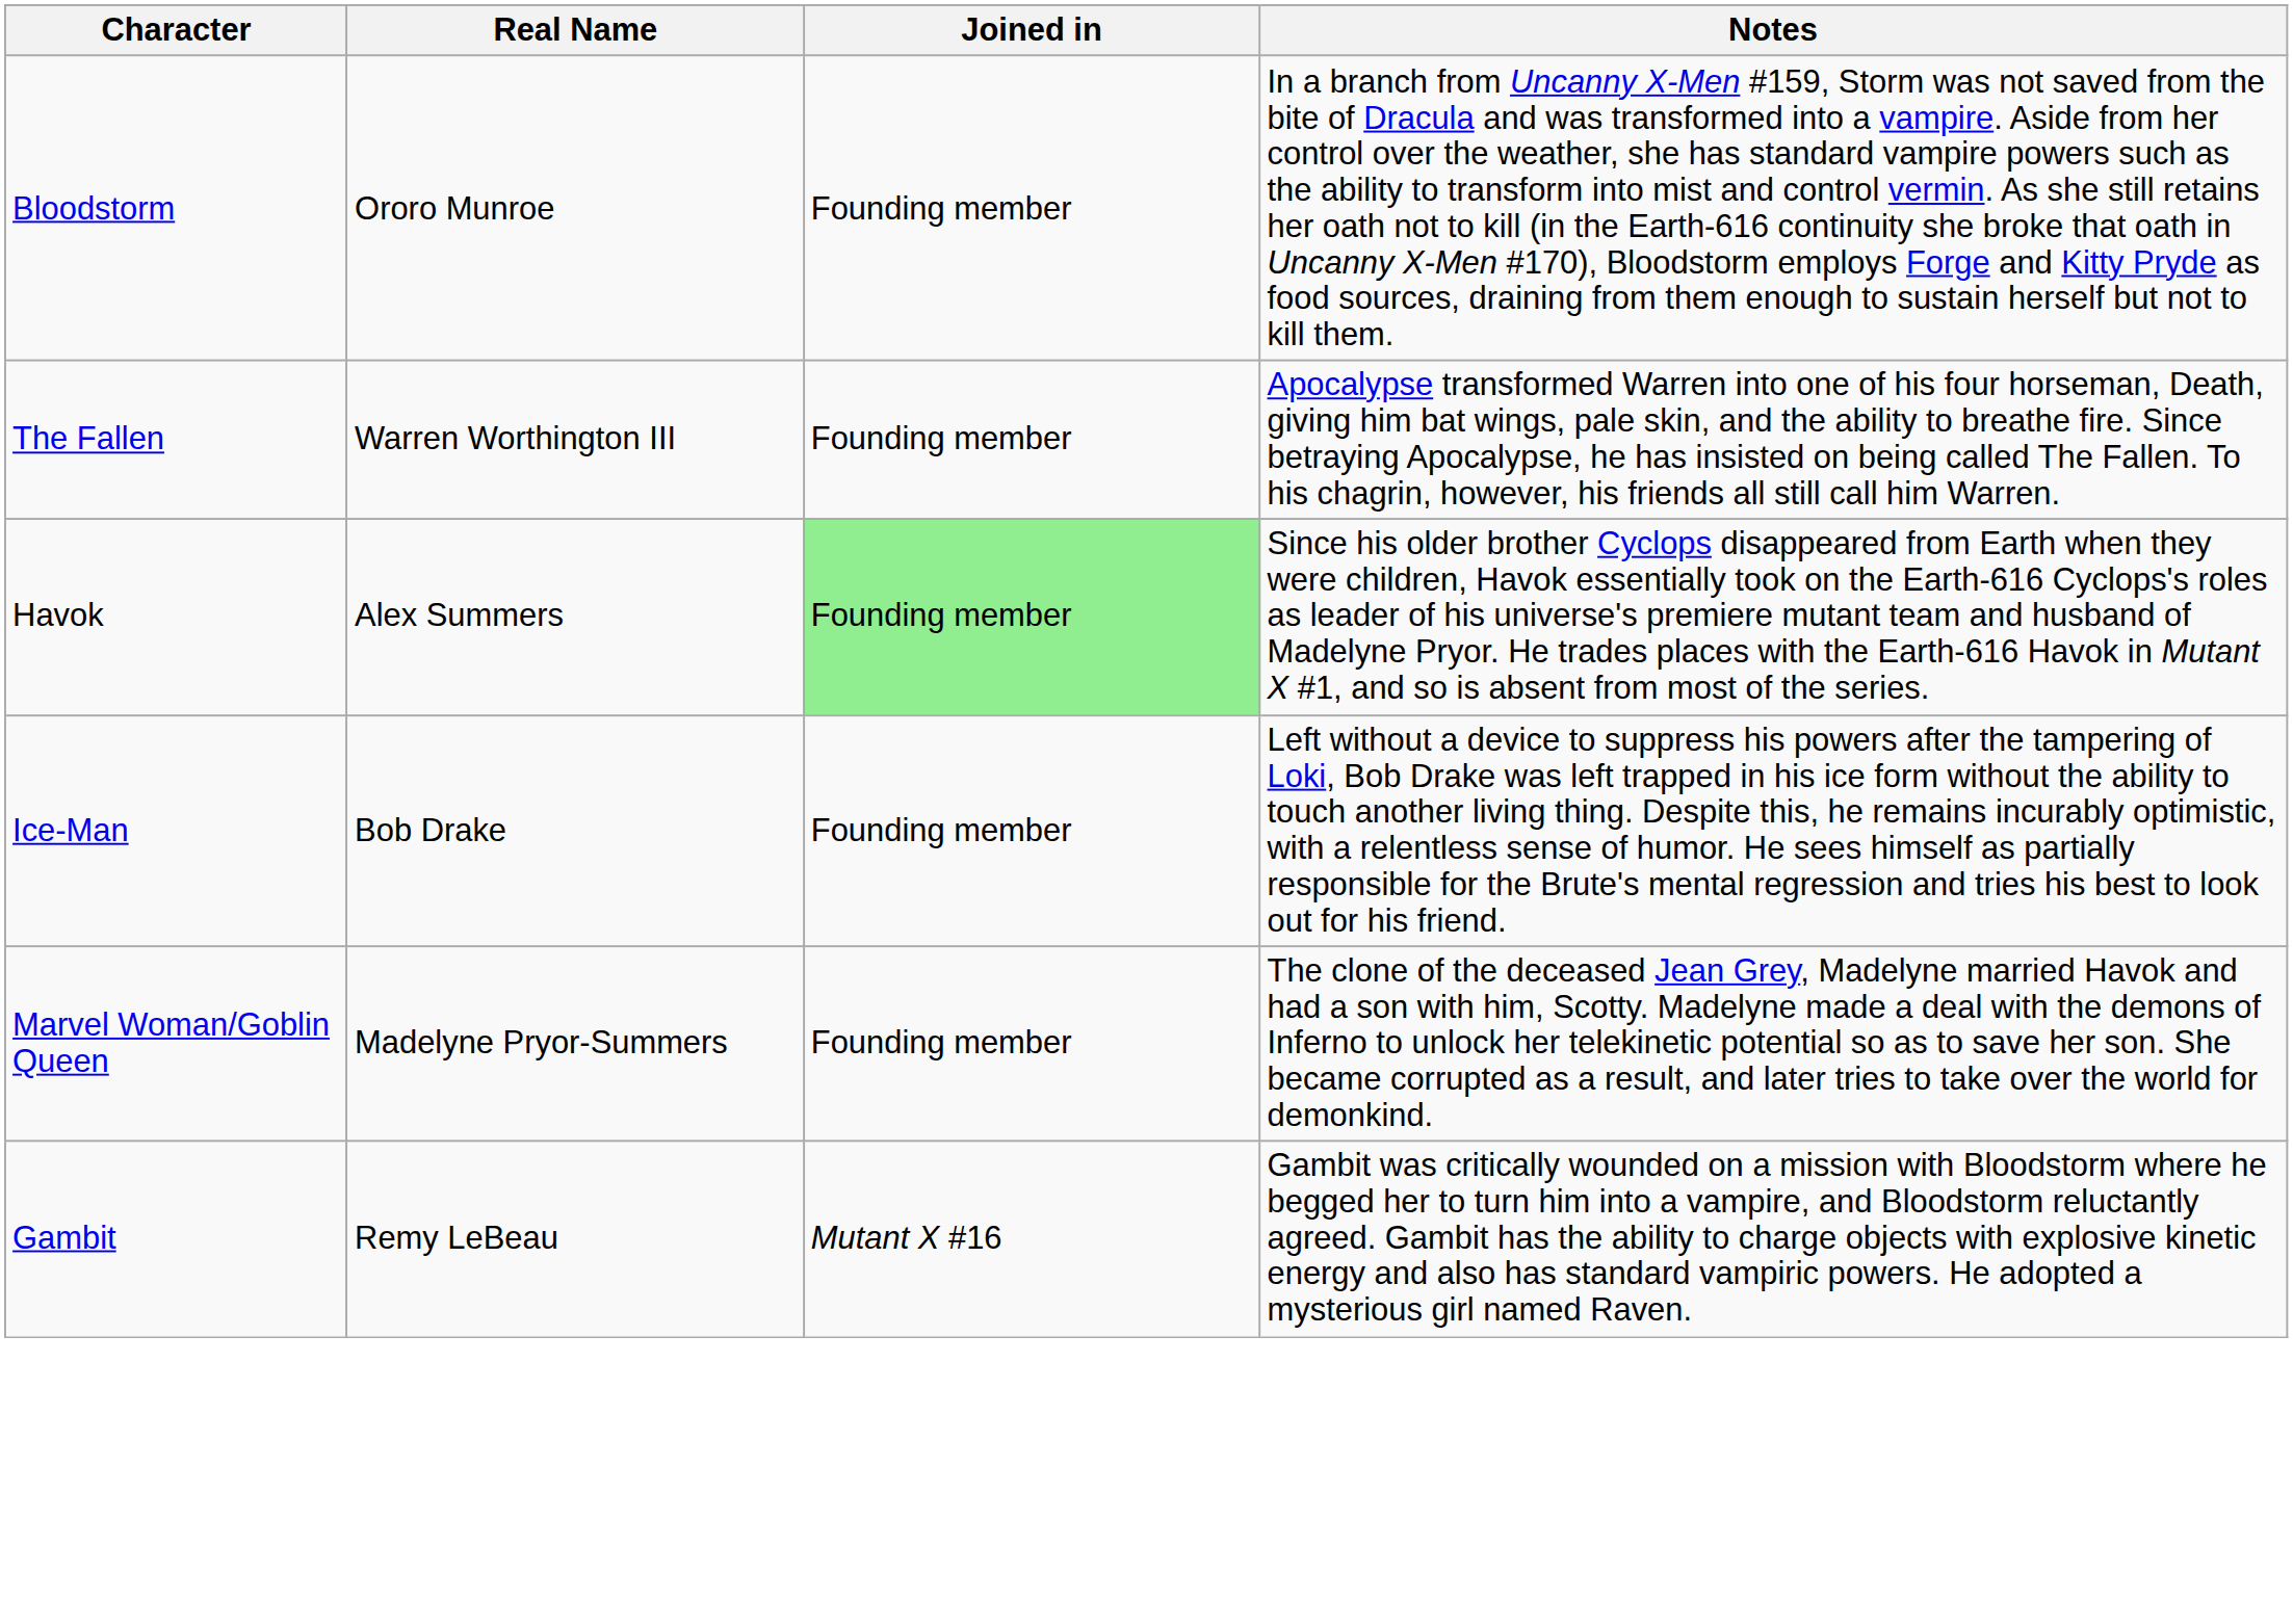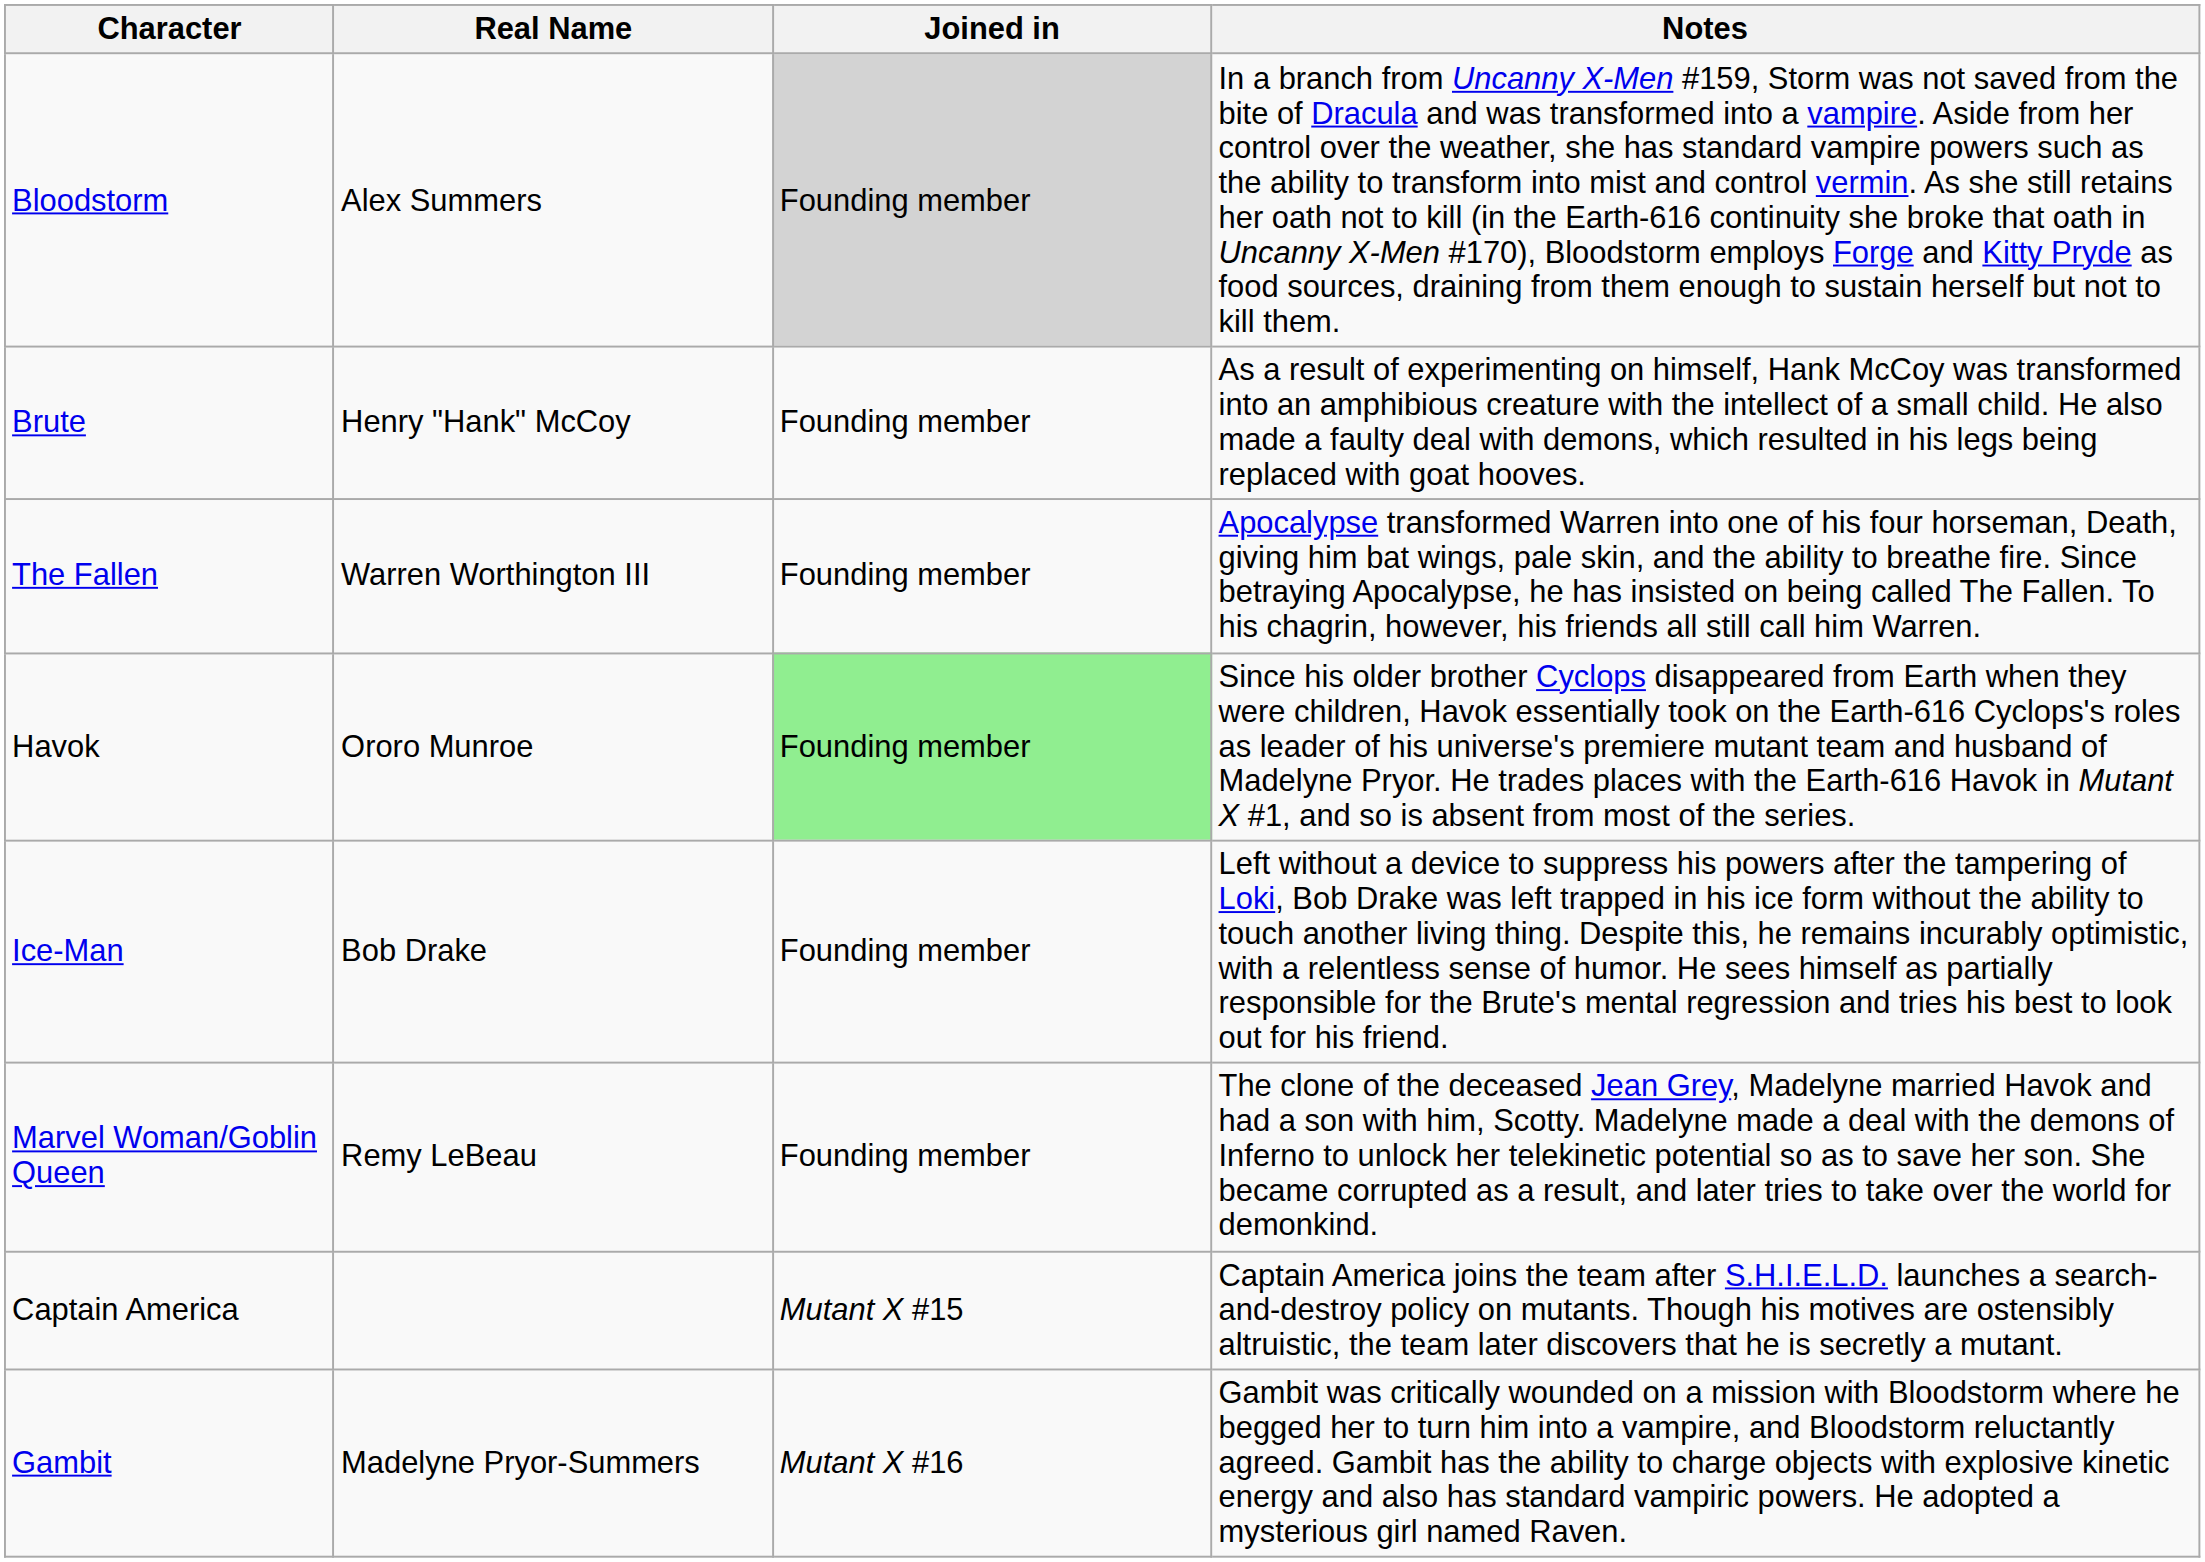 <table class="wikitable" width=90%>
 <tr>
 <th width=15%>Character</th>
 <th width=20%>Real Name</th>
 <th width=20%>Joined in</th>
 <th width=45%>Notes</th>
 </tr>
 <tr>
 <td><a href='#'>Bloodstorm</a></td>
-<td>Ororo Munroe</td>
+<td>Alex Summers</td>
+<td style="background: lightgrey;">Founding member</td>
+<td>In a branch from <em><a href='#'>Uncanny X-Men</a></em> #159, Storm was not saved from the bite of <a href='#'>Dracula</a> and was transformed into a <a href='#'>vampire</a>. Aside from her control over the weather, she has standard vampire powers such as the ability to transform into mist and control <a href='#'>vermin</a>. As she still retains her oath not to kill (in the Earth-616 continuity she broke that oath in <em>Uncanny X-Men</em> #170), Bloodstorm employs <a href='#'>Forge</a> and <a href='#'>Kitty Pryde</a> as food sources, draining from them enough to sustain herself but not to kill them.</td>
+</tr>
+<tr>
+<td><a href='#'>Brute</a></td>
+<td>Henry "Hank" McCoy</td>
 <td>Founding member</td>
-<td>In a branch from <em><a href='#'>Uncanny X-Men</a></em> #159, Storm was not saved from the bite of <a href='#'>Dracula</a> and was transformed into a <a href='#'>vampire</a>. Aside from her control over the weather, she has standard vampire powers such as the ability to transform into mist and control <a href='#'>vermin</a>. As she still retains her oath not to kill (in the Earth-616 continuity she broke that oath in <em>Uncanny X-Men</em> #170), Bloodstorm employs <a href='#'>Forge</a> and <a href='#'>Kitty Pryde</a> as food sources, draining from them enough to sustain herself but not to kill them.</td>
+<td>As a result of experimenting on himself, Hank McCoy was transformed into an amphibious creature with the intellect of a small child. He also made a faulty deal with demons, which resulted in his legs being replaced with goat hooves.</td>
 </tr>
 <tr>
 <td><a href='#'>The Fallen</a></td>
 <td>Warren Worthington III</td>
 <td>Founding member</td>
 <td><a href='#'>Apocalypse</a> transformed Warren into one of his four horseman, Death, giving him bat wings, pale skin, and the ability to breathe fire. Since betraying Apocalypse, he has insisted on being called The Fallen. To his chagrin, however, his friends all still call him Warren.</td>
 </tr>
 <tr>
 <td>Havok</td>
-<td>Alex Summers</td>
+<td>Ororo Munroe</td>
 <td style="background: lightgreen;">Founding member</td>
 <td>Since his older brother <a href='#'>Cyclops</a> disappeared from Earth when they were children, Havok essentially took on the Earth-616 Cyclops's roles as leader of his universe's premiere mutant team and husband of Madelyne Pryor. He trades places with the Earth-616 Havok in <em>Mutant X</em> #1, and so is absent from most of the series.</td>
 </tr>
 <tr>
 <td><a href='#'>Ice-Man</a></td>
 <td>Bob Drake</td>
 <td>Founding member</td>
 <td>Left without a device to suppress his powers after the tampering of <a href='#'>Loki</a>, Bob Drake was left trapped in his ice form without the ability to touch another living thing. Despite this, he remains incurably optimistic, with a relentless sense of humor. He sees himself as partially responsible for the Brute's mental regression and tries his best to look out for his friend.</td>
 </tr>
 <tr>
 <td><a href='#'>Marvel Woman/Goblin Queen</a></td>
-<td>Madelyne Pryor-Summers</td>
+<td>Remy LeBeau</td>
 <td>Founding member</td>
 <td>The clone of the deceased <a href='#'>Jean Grey</a>, Madelyne married Havok and had a son with him, Scotty. Madelyne made a deal with the demons of Inferno to unlock her telekinetic potential so as to save her son. She became corrupted as a result, and later tries to take over the world for demonkind.</td>
 </tr>
 <tr>
+<td>Captain America</td>
+<td></td>
+<td><em>Mutant X</em> #15</td>
+<td>Captain America joins the team after <a href='#'>S.H.I.E.L.D.</a> launches a search-and-destroy policy on mutants. Though his motives are ostensibly altruistic, the team later discovers that he is secretly a mutant.</td>
+</tr>
+<tr>
 <td><a href='#'>Gambit</a></td>
-<td>Remy LeBeau</td>
+<td>Madelyne Pryor-Summers</td>
 <td><em>Mutant X</em> #16</td>
 <td>Gambit was critically wounded on a mission with Bloodstorm where he begged her to turn him into a vampire, and Bloodstorm reluctantly agreed. Gambit has the ability to charge objects with explosive kinetic energy and also has standard vampiric powers. He adopted a mysterious girl named Raven.</td>
 </tr>
 </table>
